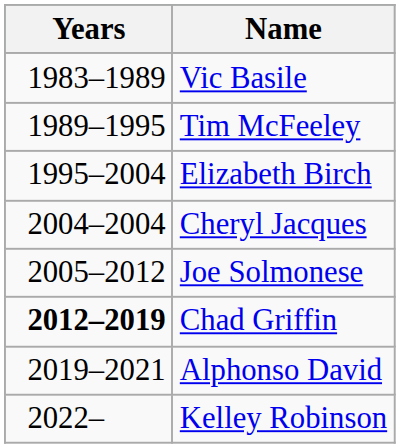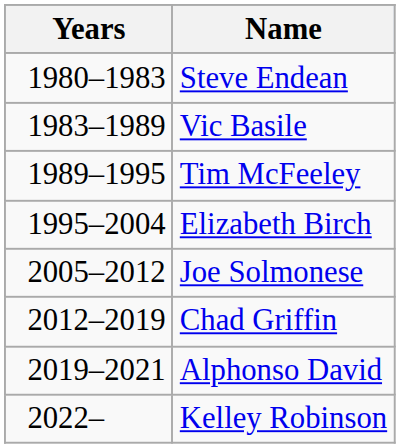 <table class="wikitable">
 <tr style="background:#b0c4de;">
 <th>Years</th>
 <th>Name</th>
+</tr>
+<tr>
+<td>  1980–1983</td>
+<td><a href='#'>Steve Endean</a></td>
 </tr>
 <tr>
 <td>  1983–1989</td>
 <td><a href='#'>Vic Basile</a></td>
 </tr>
 <tr>
 <td>  1989–1995</td>
 <td><a href='#'>Tim McFeeley</a></td>
 </tr>
 <tr>
 <td>  1995–2004</td>
 <td><a href='#'>Elizabeth Birch</a></td>
 </tr>
 <tr>
-<td>  2004–2004</td>
-<td><a href='#'>Cheryl Jacques</a></td>
-</tr>
-<tr>
 <td>  2005–2012</td>
 <td><a href='#'>Joe Solmonese</a></td>
 </tr>
 <tr>
-<td><strong>  2012–2019</strong></td>
+<td>  2012–2019</td>
 <td><a href='#'>Chad Griffin</a></td>
 </tr>
 <tr>
 <td>  2019–2021</td>
 <td><a href='#'>Alphonso David</a></td>
 </tr>
 <tr>
 <td>  2022–</td>
 <td><a href='#'>Kelley Robinson</a></td>
 </tr>
 </table>
